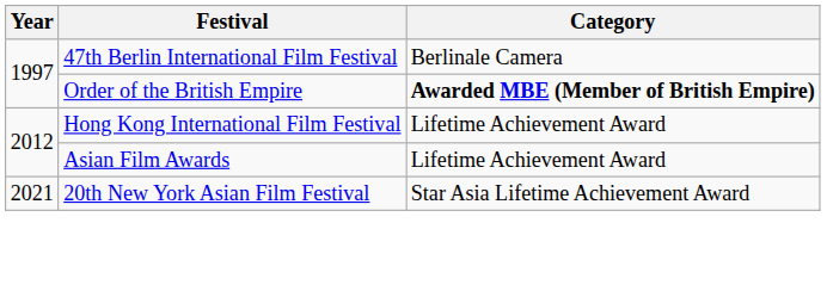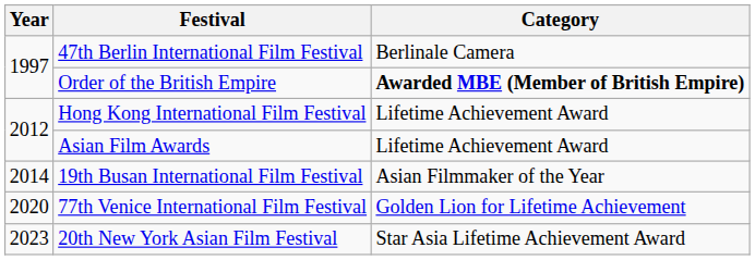 <table class="wikitable sortable">
 <tr>
 <th>Year</th>
 <th>Festival</th>
 <th>Category</th>
 </tr>
 <tr>
 <td rowspan="2">1997</td>
 <td><a href='#'>47th Berlin International Film Festival</a></td>
 <td>Berlinale Camera</td>
 </tr>
 <tr>
 <td><a href='#'>Order of the British Empire</a></td>
 <td><strong>Awarded <a href='#'>MBE</a> (Member of British Empire)</strong></td>
 </tr>
 <tr>
 <td rowspan="2">2012</td>
 <td><a href='#'>Hong Kong International Film Festival</a></td>
 <td>Lifetime Achievement Award</td>
 </tr>
 <tr>
 <td><a href='#'>Asian Film Awards</a></td>
 <td>Lifetime Achievement Award</td>
 </tr>
 <tr>
-<td>2021</td>
+<td>2014</td>
+<td><a href='#'>19th Busan International Film Festival</a></td>
+<td>Asian Filmmaker of the Year</td>
+</tr>
+<tr>
+<td>2020</td>
+<td><a href='#'>77th Venice International Film Festival</a></td>
+<td><a href='#'>Golden Lion for Lifetime Achievement</a></td>
+</tr>
+<tr>
+<td>2023</td>
 <td><a href='#'>20th New York Asian Film Festival</a></td>
 <td>Star Asia Lifetime Achievement Award</td>
 </tr>
 </table>
